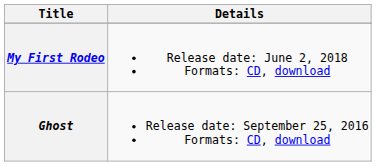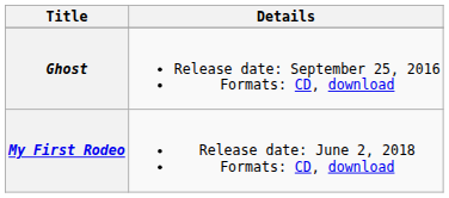 <table class="wikitable plainrowheaders" style="text-align:center">
 <tr>
 <th>Title</th>
 <th>Details</th>
 </tr>
 <tr style="font-size:smaller;">
 </tr>
 <tr>
+<th scope="row"><em>Ghost</em></th>
+<td><br><ul><li>Release date: September 25, 2016</li><li>Formats: <a href='#'>CD</a>, <a href='#'>download</a></li></ul></td>
+</tr>
+<tr>
 <th scope="row"><em><a href='#'>My First Rodeo</a></em></th>
 <td><br><ul><li>Release date: June 2, 2018</li><li>Formats: <a href='#'>CD</a>, <a href='#'>download</a></li></ul></td>
 </tr>
-<tr>
-<th scope="row"><em>Ghost</em></th>
-<td><br><ul><li>Release date: September 25, 2016</li><li>Formats: <a href='#'>CD</a>, <a href='#'>download</a></li></ul></td>
-</tr>
 </table>
